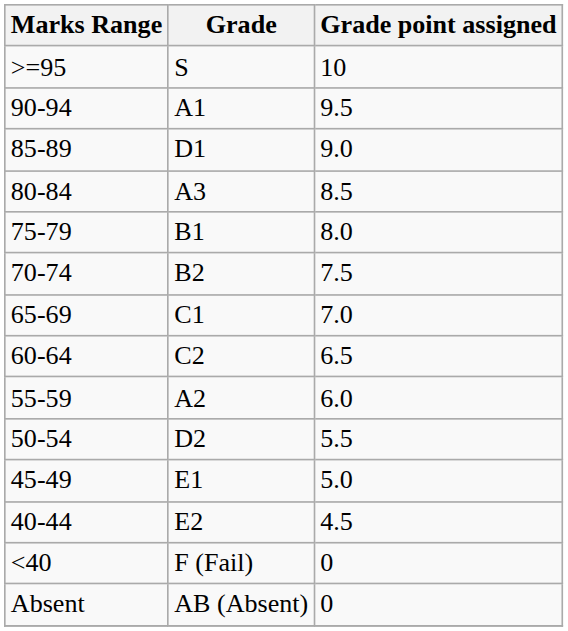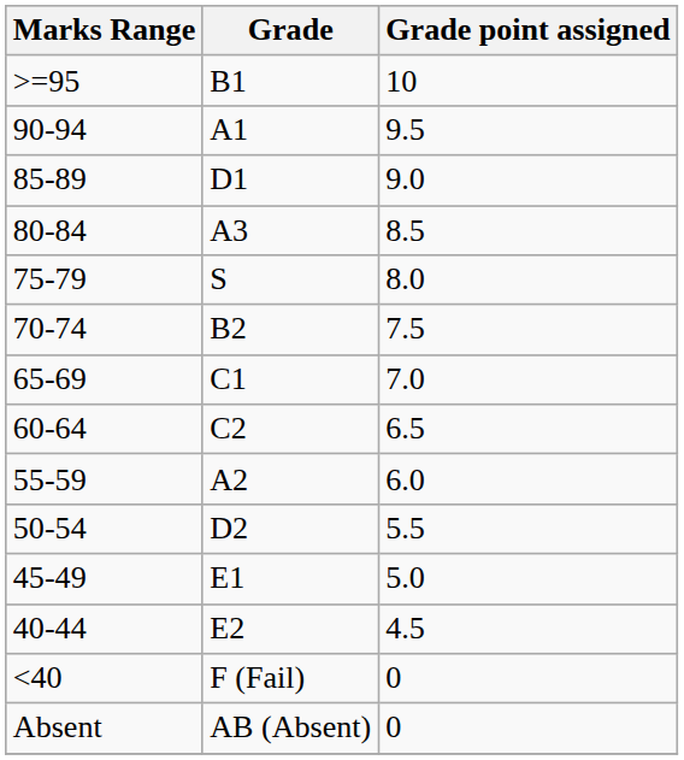 <table class="wikitable">
 <tr>
 <th>Marks Range</th>
 <th>Grade</th>
 <th>Grade point assigned</th>
 </tr>
 <tr>
 <td>>=95</td>
-<td>S</td>
+<td>B1</td>
 <td>10</td>
 </tr>
 <tr>
 <td>90-94</td>
 <td>A1</td>
 <td>9.5</td>
 </tr>
 <tr>
 <td>85-89</td>
 <td>D1</td>
 <td>9.0</td>
 </tr>
 <tr>
 <td>80-84</td>
 <td>A3</td>
 <td>8.5</td>
 </tr>
 <tr>
 <td>75-79</td>
-<td>B1</td>
+<td>S</td>
 <td>8.0</td>
 </tr>
 <tr>
 <td>70-74</td>
 <td>B2</td>
 <td>7.5</td>
 </tr>
 <tr>
 <td>65-69</td>
 <td>C1</td>
 <td>7.0</td>
 </tr>
 <tr>
 <td>60-64</td>
 <td>C2</td>
 <td>6.5</td>
 </tr>
 <tr>
 <td>55-59</td>
 <td>A2</td>
 <td>6.0</td>
 </tr>
 <tr>
 <td>50-54</td>
 <td>D2</td>
 <td>5.5</td>
 </tr>
 <tr>
 <td>45-49</td>
 <td>E1</td>
 <td>5.0</td>
 </tr>
 <tr>
 <td>40-44</td>
 <td>E2</td>
 <td>4.5</td>
 </tr>
 <tr>
 <td><40</td>
 <td>F (Fail)</td>
 <td>0</td>
 </tr>
 <tr>
 <td>Absent</td>
 <td>AB (Absent)</td>
 <td>0</td>
 </tr>
 <tr>
 </tr>
 </table>
